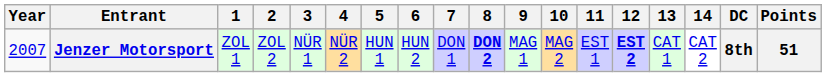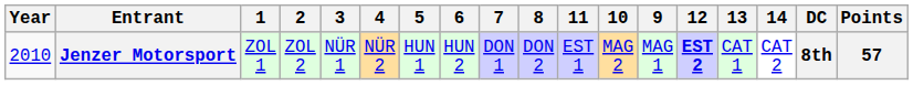 <table class="wikitable" style="text-align:center; font-size:85%">
 <tr>
 <th>Year</th>
 <th>Entrant</th>
 <th>1</th>
 <th>2</th>
 <th>3</th>
 <th>4</th>
 <th>5</th>
 <th>6</th>
 <th>7</th>
 <th>8</th>
+<th>11</th>
+<th>10</th>
 <th>9</th>
-<th>10</th>
-<th>11</th>
 <th>12</th>
 <th>13</th>
 <th>14</th>
 <th>DC</th>
 <th>Points</th>
 </tr>
 <tr>
-<td><a href='#'>2007</a></td>
+<td><a href='#'>2010</a></td>
 <th nowrap><a href='#'>Jenzer Motorsport</a></th>
 <td style="background:#dfffdf;"><a href='#'>ZOL<br>1</a><br></td>
 <td style="background:#dfffdf;"><a href='#'>ZOL<br>2</a><br></td>
 <td style="background:#dfffdf;"><a href='#'>NÜR<br>1</a><br></td>
 <td style="background:#ffdf9f;"><a href='#'>NÜR<br>2</a><br></td>
 <td style="background:#dfffdf;"><a href='#'>HUN<br>1</a><br></td>
 <td style="background:#dfffdf;"><a href='#'>HUN<br>2</a><br></td>
 <td style="background:#cfcfff;"><a href='#'>DON<br>1</a><br></td>
-<td style="background:#cfcfff;"><strong><a href='#'>DON<br>2</a><br></strong></td>
+<td style="background:#cfcfff;"><a href='#'>DON<br>2</a><br></td>
+<td style="background:#cfcfff;"><a href='#'>EST<br>1</a><br></td>
+<td style="background:#ffdf9f;"><a href='#'>MAG<br>2</a><br></td>
 <td style="background:#dfffdf;"><a href='#'>MAG<br>1</a><br></td>
-<td style="background:#ffdf9f;"><a href='#'>MAG<br>2</a><br></td>
-<td style="background:#cfcfff;"><a href='#'>EST<br>1</a><br></td>
 <td style="background:#cfcfff;"><strong><a href='#'>EST<br>2</a><br></strong></td>
 <td style="background:#dfffdf;"><a href='#'>CAT<br>1</a><br></td>
 <td style="background:#ffffff;"><a href='#'>CAT<br>2</a><br></td>
 <th>8th</th>
-<th>51</th>
+<th>57</th>
 </tr>
 </table>
